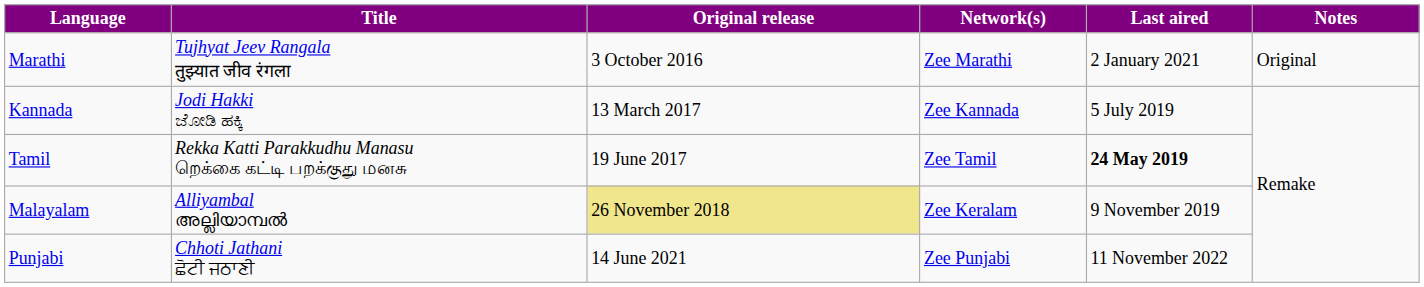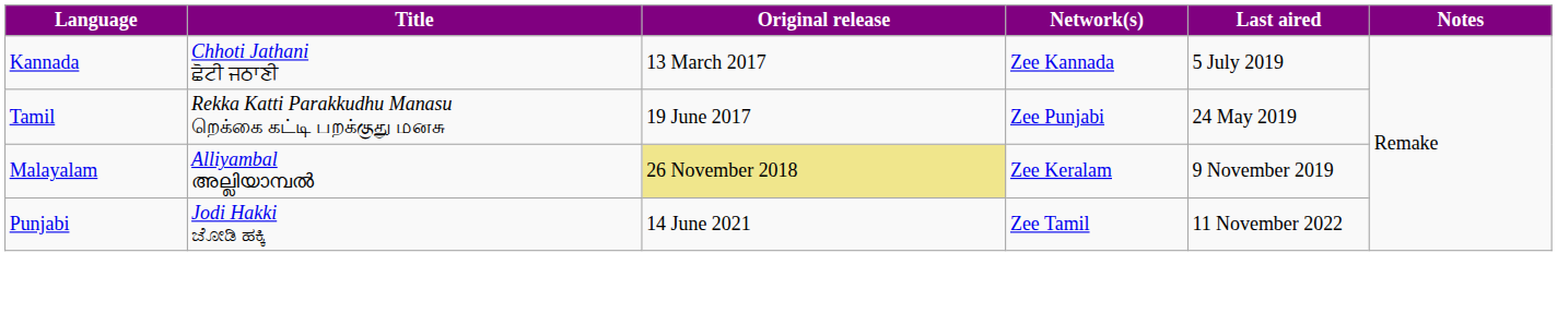 <table class="wikitable" style="width:100%;">
 <tr style="color:white">
 <th style="background:Purple; width:10%;">Language</th>
 <th style="background:Purple; width:25%;">Title</th>
 <th style="background:Purple; width:20%;">Original release</th>
 <th style="background:Purple; width:10%;">Network(s)</th>
 <th style="background:Purple; width:10%;">Last aired</th>
 <th style="background:Purple; width:10%;">Notes</th>
 </tr>
 <tr>
-<td><a href='#'>Marathi</a></td>
-<td><em><a href='#'>Tujhyat Jeev Rangala</a></em> <br> तुझ्यात जीव रंगला</td>
-<td>3 October 2016</td>
-<td><a href='#'>Zee Marathi</a></td>
-<td>2 January 2021</td>
-<td>Original</td>
-</tr>
-<tr>
 <td><a href='#'>Kannada</a></td>
-<td><em><a href='#'>Jodi Hakki</a></em> <br> ಜೋಡಿ ಹಕ್ಕಿ</td>
+<td><em><a href='#'>Chhoti Jathani</a></em> <br> ਛੋਟੀ ਜਠਾਣੀ</td>
 <td>13 March 2017</td>
 <td><a href='#'>Zee Kannada</a></td>
 <td>5 July 2019</td>
 <td rowspan="4">Remake</td>
 </tr>
 <tr>
 <td><a href='#'>Tamil</a></td>
 <td><em>Rekka Katti Parakkudhu Manasu</em> <br> றெக்கை கட்டி பறக்குது மனசு</td>
 <td>19 June 2017</td>
-<td><a href='#'>Zee Tamil</a></td>
-<td><strong>24 May 2019</strong></td>
+<td><a href='#'>Zee Punjabi</a></td>
+<td>24 May 2019</td>
 </tr>
 <tr>
 <td><a href='#'>Malayalam</a></td>
 <td><em><a href='#'>Alliyambal</a></em> <br> അല്ലിയാമ്പൽ</td>
 <td style="background: khaki;">26 November 2018</td>
 <td><a href='#'>Zee Keralam</a></td>
 <td>9 November 2019</td>
 </tr>
 <tr>
 <td><a href='#'>Punjabi</a></td>
-<td><em><a href='#'>Chhoti Jathani</a></em> <br> ਛੋਟੀ ਜਠਾਣੀ</td>
+<td><em><a href='#'>Jodi Hakki</a></em> <br> ಜೋಡಿ ಹಕ್ಕಿ</td>
 <td>14 June 2021</td>
-<td><a href='#'>Zee Punjabi</a></td>
+<td><a href='#'>Zee Tamil</a></td>
 <td>11 November 2022</td>
 </tr>
 </table>
